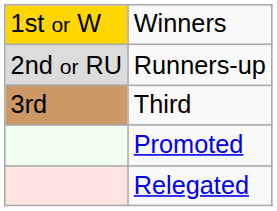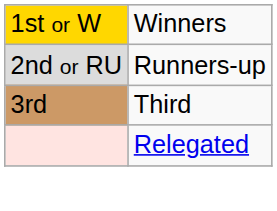 <table class="wikitable" text-align:center">
 <tr>
 <td bgcolor=gold>1st <small>or</small> W</td>
 <td>Winners</td>
 </tr>
 <tr>
 <td bgcolor=#DCDCDC>2nd <small>or</small> RU</td>
 <td>Runners-up</td>
 </tr>
 <tr>
 <td bgcolor=#CC9966>3rd</td>
 <td>Third</td>
 </tr>
 <tr>
-<td bgcolor=#F0FFF0></td>
-<td><a href='#'>Promoted</a></td>
-</tr>
-<tr>
 <td bgcolor=#FFE4E1></td>
 <td><a href='#'>Relegated</a></td>
 </tr>
 </table>
